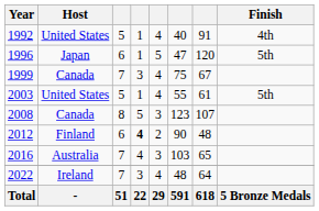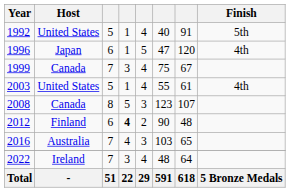 <table class="wikitable" style="text-align: center;">
 <tr>
 <th>Year</th>
 <th>Host</th>
 <th></th>
 <th></th>
 <th></th>
 <th></th>
 <th></th>
 <th>Finish</th>
 </tr>
 <tr>
 <td align=left><a href='#'>1992</a></td>
 <td><a href='#'>United States</a></td>
 <td>5</td>
 <td>1</td>
 <td>4</td>
 <td>40</td>
 <td>91</td>
-<td>4th</td>
+<td>5th</td>
 </tr>
 <tr>
 <td align=left><a href='#'>1996</a></td>
 <td><a href='#'>Japan</a></td>
 <td>6</td>
 <td>1</td>
 <td>5</td>
 <td>47</td>
 <td>120</td>
-<td>5th</td>
+<td>4th</td>
 </tr>
 <tr>
 <td align=left><a href='#'>1999</a></td>
 <td><a href='#'>Canada</a></td>
 <td>7</td>
 <td>3</td>
 <td>4</td>
 <td>75</td>
 <td>67</td>
 <td></td>
 </tr>
 <tr>
 <td align=left><a href='#'>2003</a></td>
 <td><a href='#'>United States</a></td>
 <td>5</td>
 <td>1</td>
 <td>4</td>
 <td>55</td>
 <td>61</td>
-<td>5th</td>
+<td>4th</td>
 </tr>
 <tr>
 <td align=left><a href='#'>2008</a></td>
 <td><a href='#'>Canada</a></td>
 <td>8</td>
 <td>5</td>
 <td>3</td>
 <td>123</td>
 <td>107</td>
 <td></td>
 </tr>
 <tr>
 <td align=left><a href='#'>2012</a></td>
 <td><a href='#'>Finland</a></td>
 <td>6</td>
 <td><strong>4</strong></td>
 <td>2</td>
 <td>90</td>
 <td>48</td>
 <td></td>
 </tr>
 <tr>
 <td align=left><a href='#'>2016</a></td>
 <td><a href='#'>Australia</a></td>
 <td>7</td>
 <td>4</td>
 <td>3</td>
 <td>103</td>
 <td>65</td>
 <td></td>
 </tr>
 <tr>
 </tr>
 <tr>
 <td align=left><a href='#'>2022</a></td>
 <td><a href='#'>Ireland</a></td>
 <td>7</td>
 <td>3</td>
 <td>4</td>
 <td>48</td>
 <td>64</td>
 <td></td>
 </tr>
 <tr>
 <th>Total</th>
 <th>-</th>
 <th>51</th>
 <th>22</th>
 <th>29</th>
 <th>591</th>
 <th>618</th>
 <th>5 Bronze Medals</th>
 </tr>
 </table>
